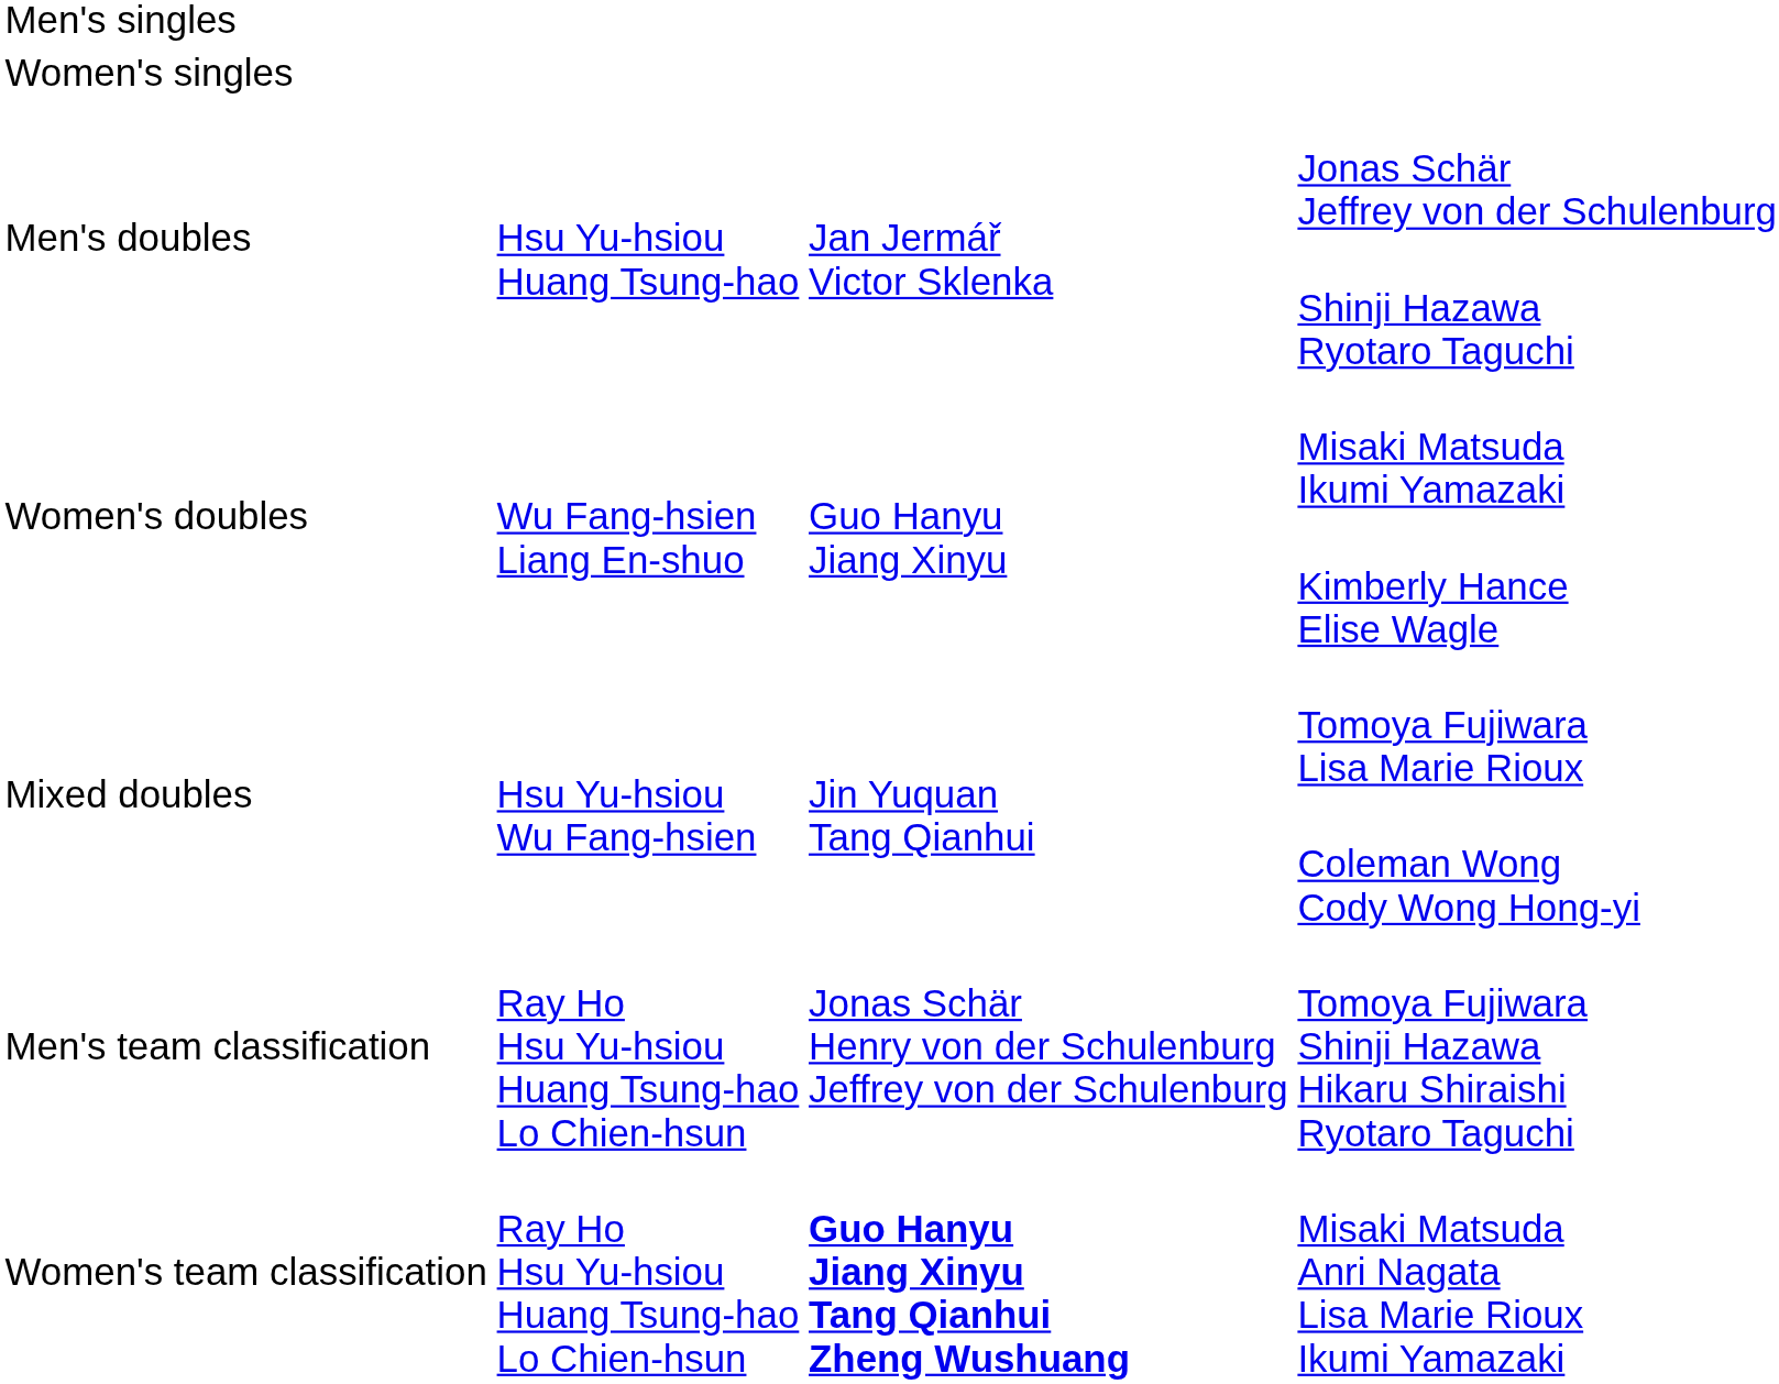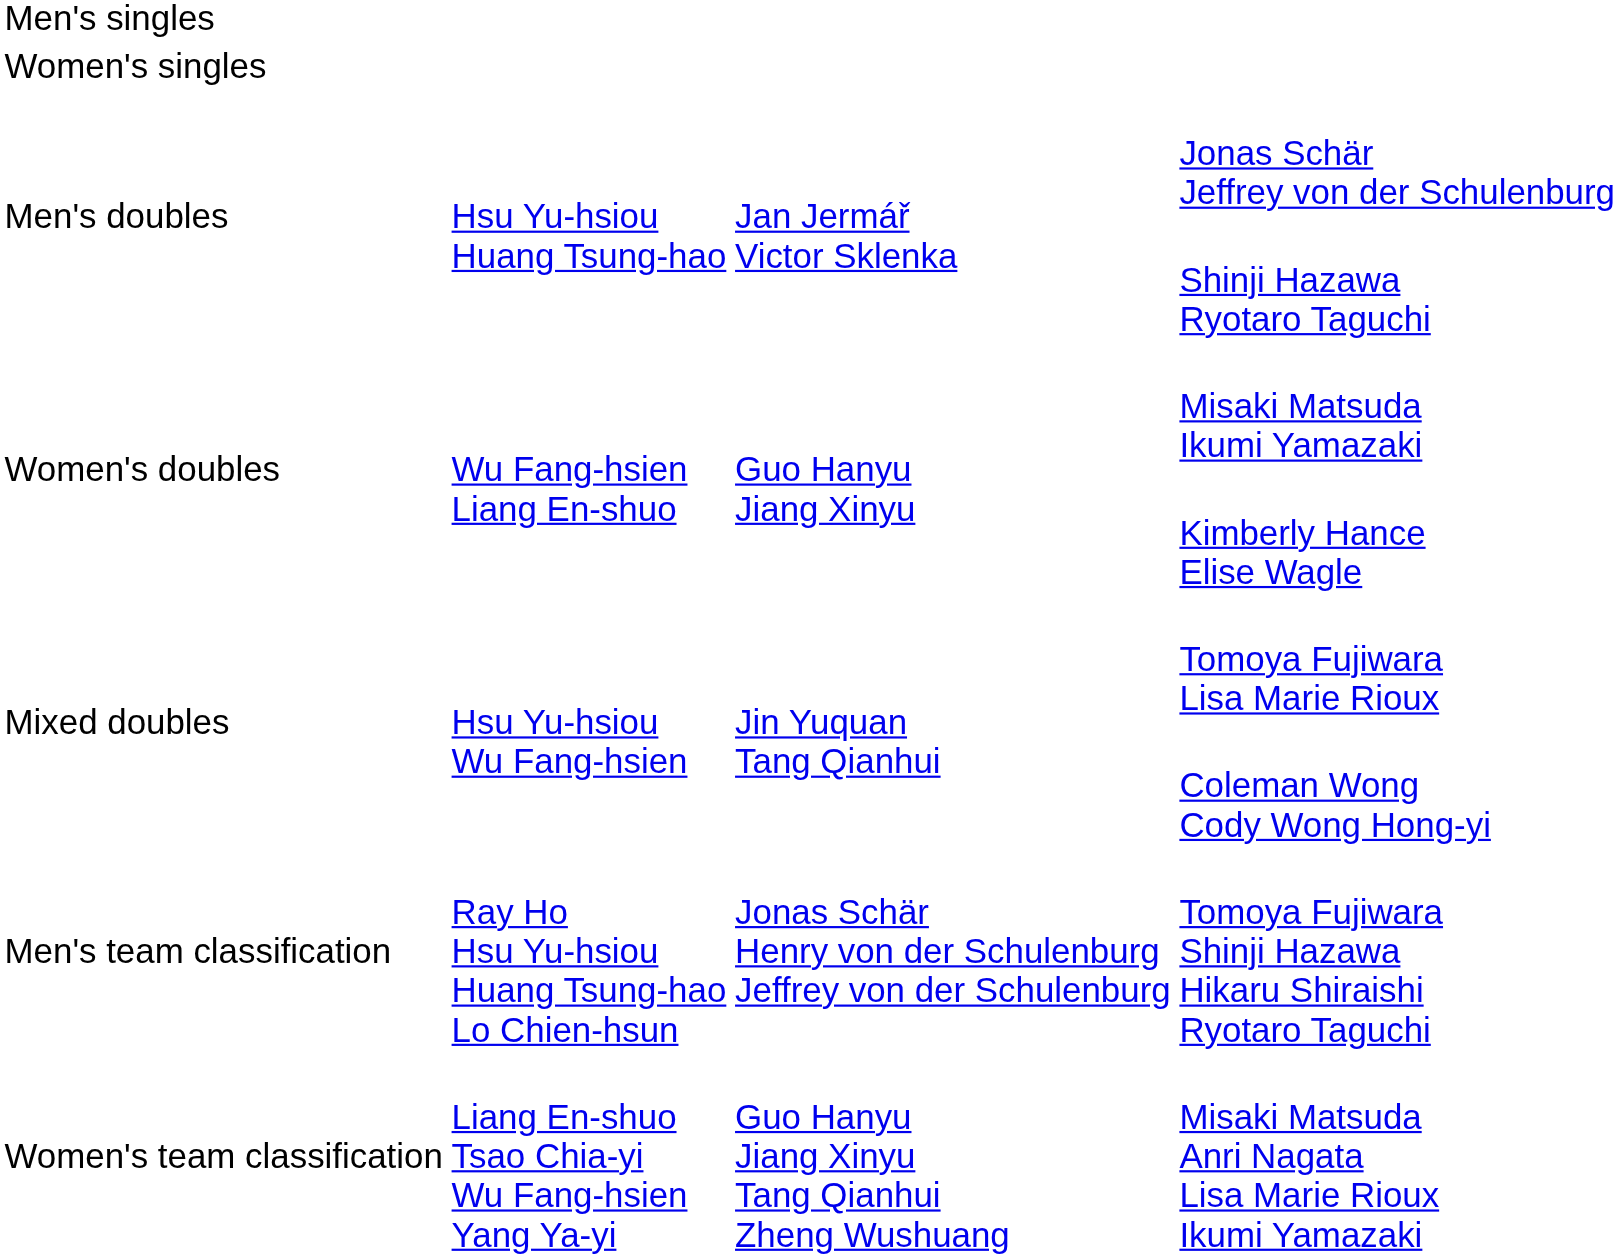 <table>
 <tr>
 <td rowspan=2>Men's singles<br></td>
 <td rowspan=2></td>
 <td rowspan=2></td>
 <td></td>
 </tr>
 <tr>
 <td></td>
 </tr>
 <tr>
 <td rowspan=2>Women's singles<br></td>
 <td rowspan=2></td>
 <td rowspan=2></td>
 <td></td>
 </tr>
 <tr>
 <td></td>
 </tr>
 <tr>
 <td rowspan=2>Men's doubles<br></td>
 <td rowspan=2><br><a href='#'>Hsu Yu-hsiou</a><br><a href='#'>Huang Tsung-hao</a></td>
 <td rowspan=2><br><a href='#'>Jan Jermář</a><br><a href='#'>Victor Sklenka</a></td>
 <td><br><a href='#'>Jonas Schär</a><br><a href='#'>Jeffrey von der Schulenburg</a></td>
 </tr>
 <tr>
 <td><br><a href='#'>Shinji Hazawa</a><br><a href='#'>Ryotaro Taguchi</a></td>
 </tr>
 <tr>
 <td rowspan=2>Women's doubles<br></td>
 <td rowspan=2><br><a href='#'>Wu Fang-hsien</a><br><a href='#'>Liang En-shuo</a></td>
 <td rowspan=2><br><a href='#'>Guo Hanyu</a><br><a href='#'>Jiang Xinyu</a></td>
 <td><br><a href='#'>Misaki Matsuda</a><br><a href='#'>Ikumi Yamazaki</a></td>
 </tr>
 <tr>
 <td><br><a href='#'>Kimberly Hance</a><br><a href='#'>Elise Wagle</a></td>
 </tr>
 <tr>
 <td rowspan=2>Mixed doubles<br></td>
 <td rowspan=2><br><a href='#'>Hsu Yu-hsiou</a><br><a href='#'>Wu Fang-hsien</a></td>
 <td rowspan=2><br><a href='#'>Jin Yuquan</a><br><a href='#'>Tang Qianhui</a></td>
 <td><br><a href='#'>Tomoya Fujiwara</a><br><a href='#'>Lisa Marie Rioux</a></td>
 </tr>
 <tr>
 <td><br><a href='#'>Coleman Wong</a><br><a href='#'>Cody Wong Hong-yi</a></td>
 </tr>
 <tr>
 <td>Men's team classification<br></td>
 <td><br><a href='#'>Ray Ho</a><br><a href='#'>Hsu Yu-hsiou</a><br><a href='#'>Huang Tsung-hao</a><br><a href='#'>Lo Chien-hsun</a></td>
 <td valign=top><br><a href='#'>Jonas Schär</a><br><a href='#'>Henry von der Schulenburg</a><br><a href='#'>Jeffrey von der Schulenburg</a></td>
 <td><br><a href='#'>Tomoya Fujiwara</a><br><a href='#'>Shinji Hazawa</a><br><a href='#'>Hikaru Shiraishi</a><br><a href='#'>Ryotaro Taguchi</a></td>
 </tr>
 <tr>
 <td>Women's team classification<br></td>
-<td><br><a href='#'>Ray Ho</a><br><a href='#'>Hsu Yu-hsiou</a><br><a href='#'>Huang Tsung-hao</a><br><a href='#'>Lo Chien-hsun</a></td>
-<td><strong><br><a href='#'>Guo Hanyu</a><br><a href='#'>Jiang Xinyu</a><br><a href='#'>Tang Qianhui</a><br><a href='#'>Zheng Wushuang</a></strong></td>
+<td><br><a href='#'>Liang En-shuo</a><br><a href='#'>Tsao Chia-yi</a><br><a href='#'>Wu Fang-hsien</a><br><a href='#'>Yang Ya-yi</a></td>
+<td><br><a href='#'>Guo Hanyu</a><br><a href='#'>Jiang Xinyu</a><br><a href='#'>Tang Qianhui</a><br><a href='#'>Zheng Wushuang</a></td>
 <td><br><a href='#'>Misaki Matsuda</a><br><a href='#'>Anri Nagata</a><br><a href='#'>Lisa Marie Rioux </a><br><a href='#'>Ikumi Yamazaki </a></td>
 </tr>
 </table>
